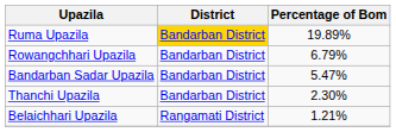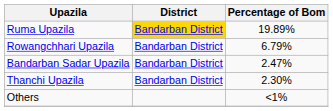 <table class="wikitable sortable static-row-numbers static-row-header-text defaultleft col2right hover-highlight">
 <tr>
 <th>Upazila</th>
 <th>District</th>
 <th>Percentage of Bom </th>
 </tr>
 <tr>
 <td><a href='#'>Ruma Upazila</a></td>
 <td style="background: gold;"><a href='#'>Bandarban District</a></td>
 <td align=center>19.89%</td>
 </tr>
 <tr>
 <td><a href='#'>Rowangchhari Upazila</a></td>
 <td><a href='#'>Bandarban District</a></td>
 <td align=center>6.79%</td>
 </tr>
 <tr>
 <td><a href='#'>Bandarban Sadar Upazila</a></td>
 <td><a href='#'>Bandarban District</a></td>
-<td align=center>5.47%</td>
+<td align=center>2.47%</td>
 </tr>
 <tr>
 <td><a href='#'>Thanchi Upazila</a></td>
 <td><a href='#'>Bandarban District</a></td>
 <td align=center>2.30%</td>
 </tr>
 <tr>
-<td><a href='#'>Belaichhari Upazila</a></td>
-<td><a href='#'>Rangamati District</a></td>
-<td align=center>1.21%</td>
+<td>Others</td>
+<td></td>
+<td align=center><1%</td>
 </tr>
 <tr>
 </tr>
 </table>
